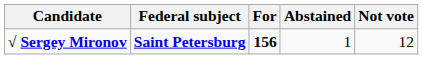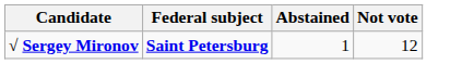 <table class=wikitable>
 <tr>
 <th>Candidate</th>
 <th>Federal subject</th>
-<th>For</th>
 <th>Abstained</th>
 <th>Not vote</th>
 </tr>
 <tr>
 <td><strong>√ <a href='#'>Sergey Mironov</a></strong></td>
 <td><strong><a href='#'>Saint Petersburg</a></strong></td>
-<td style="text-align:right"><strong>156</strong></td>
 <td style="text-align:right">1</td>
 <td style="text-align:right">12</td>
 </tr>
 </table>
